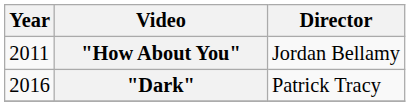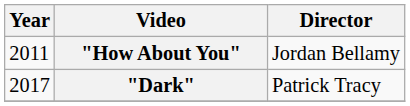 <table class="wikitable plainrowheaders">
 <tr>
 <th>Year</th>
 <th style="width:10em;">Video</th>
 <th>Director</th>
 </tr>
 <tr>
 <td>2011</td>
 <th scope="row">"How About You"</th>
 <td>Jordan Bellamy</td>
 </tr>
 <tr>
-<td>2016</td>
+<td>2017</td>
 <th scope="row">"Dark"</th>
 <td>Patrick Tracy</td>
 </tr>
 <tr>
 </tr>
 </table>
